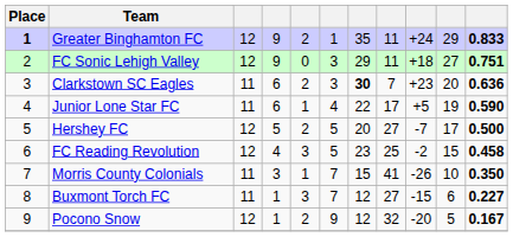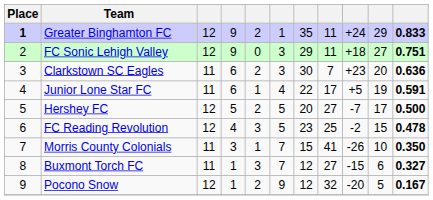 <table class="wikitable" style="text-align: center;">
 <tr>
 <th>Place</th>
 <th width="200">Team</th>
 <th width="25"></th>
 <th width="25"></th>
 <th width="25"></th>
 <th width="25"></th>
 <th width="25"></th>
 <th width="25"></th>
 <th width="25"></th>
 <th width="25"></th>
 <th width="25"></th>
 </tr>
 <tr bgcolor=#ccccff>
 <td><strong>1</strong></td>
 <td align=left><a href='#'>Greater Binghamton FC</a></td>
 <td>12</td>
 <td>9</td>
 <td>2</td>
 <td>1</td>
 <td>35</td>
 <td>11</td>
 <td>+24</td>
 <td>29</td>
 <td><strong>0.833</strong></td>
 </tr>
 <tr bgcolor=#ccffcc>
 <td>2</td>
 <td align=left><a href='#'>FC Sonic Lehigh Valley</a></td>
 <td>12</td>
 <td>9</td>
 <td>0</td>
 <td>3</td>
 <td>29</td>
 <td>11</td>
 <td>+18</td>
 <td>27</td>
 <td><strong>0.751</strong></td>
 </tr>
 <tr>
 <td>3</td>
 <td align=left><a href='#'>Clarkstown SC Eagles</a></td>
 <td>11</td>
 <td>6</td>
 <td>2</td>
 <td>3</td>
-<td><strong>30</strong></td>
+<td>30</td>
 <td>7</td>
 <td>+23</td>
 <td>20</td>
 <td><strong>0.636</strong></td>
 </tr>
 <tr>
 <td>4</td>
 <td align=left><a href='#'>Junior Lone Star FC</a></td>
 <td>11</td>
 <td>6</td>
 <td>1</td>
 <td>4</td>
 <td>22</td>
 <td>17</td>
 <td>+5</td>
 <td>19</td>
-<td><strong>0.590</strong></td>
+<td><strong>0.591</strong></td>
 </tr>
 <tr>
 <td>5</td>
 <td align=left><a href='#'>Hershey FC</a></td>
 <td>12</td>
 <td>5</td>
 <td>2</td>
 <td>5</td>
 <td>20</td>
 <td>27</td>
 <td>-7</td>
 <td>17</td>
 <td><strong>0.500</strong></td>
 </tr>
 <tr>
 <td>6</td>
 <td align=left><a href='#'>FC Reading Revolution</a></td>
 <td>12</td>
 <td>4</td>
 <td>3</td>
 <td>5</td>
 <td>23</td>
 <td>25</td>
 <td>-2</td>
 <td>15</td>
-<td><strong>0.458</strong></td>
+<td><strong>0.478</strong></td>
 </tr>
 <tr>
 <td>7</td>
 <td align=left><a href='#'>Morris County Colonials</a></td>
 <td>11</td>
 <td>3</td>
 <td>1</td>
 <td>7</td>
 <td>15</td>
 <td>41</td>
 <td>-26</td>
 <td>10</td>
 <td><strong>0.350</strong></td>
 </tr>
 <tr>
 <td>8</td>
 <td align=left><a href='#'>Buxmont Torch FC</a></td>
 <td>11</td>
 <td>1</td>
 <td>3</td>
 <td>7</td>
 <td>12</td>
 <td>27</td>
 <td>-15</td>
 <td>6</td>
-<td><strong>0.227</strong></td>
+<td><strong>0.327</strong></td>
 </tr>
 <tr>
 <td>9</td>
 <td align=left><a href='#'>Pocono Snow</a></td>
 <td>12</td>
 <td>1</td>
 <td>2</td>
 <td>9</td>
 <td>12</td>
 <td>32</td>
 <td>-20</td>
 <td>5</td>
 <td><strong>0.167</strong></td>
 </tr>
 <tr>
 </tr>
 </table>
